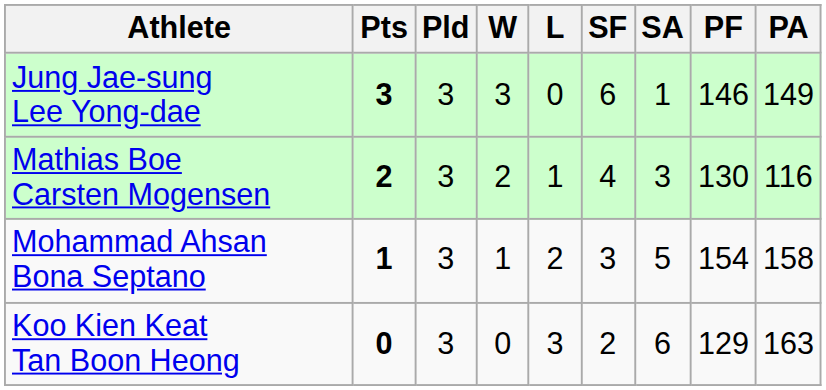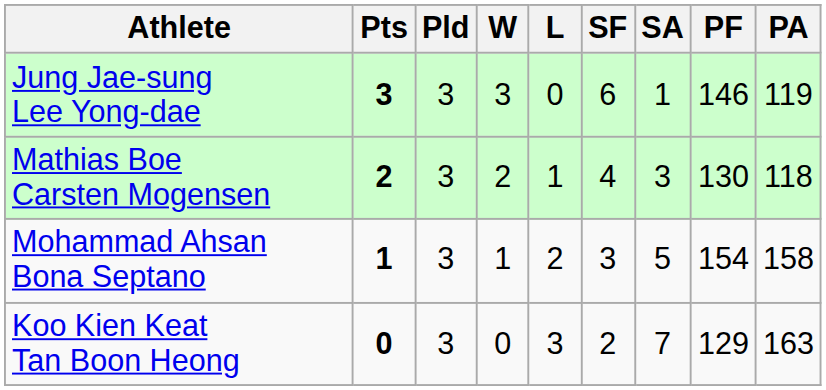 <table class=wikitable style="text-align:center">
 <tr>
 <th width=175>Athlete</th>
 <th width=20>Pts</th>
 <th width=20>Pld</th>
 <th width=20>W</th>
 <th width=20>L</th>
 <th width=20>SF</th>
 <th width=20>SA</th>
 <th width=20>PF</th>
 <th width=20>PA</th>
 </tr>
 <tr bgcolor=ccffcc>
 <td style="text-align:left"> <a href='#'>Jung Jae-sung</a><br> <a href='#'>Lee Yong-dae</a></td>
 <td><strong>3</strong></td>
 <td>3</td>
 <td>3</td>
 <td>0</td>
 <td>6</td>
 <td>1</td>
 <td>146</td>
-<td>149</td>
+<td>119</td>
 </tr>
 <tr bgcolor=ccffcc>
 <td style="text-align:left"> <a href='#'>Mathias Boe</a><br> <a href='#'>Carsten Mogensen</a></td>
 <td><strong>2</strong></td>
 <td>3</td>
 <td>2</td>
 <td>1</td>
 <td>4</td>
 <td>3</td>
 <td>130</td>
-<td>116</td>
+<td>118</td>
 </tr>
 <tr bgcolor=>
 <td style="text-align:left"> <a href='#'>Mohammad Ahsan</a><br> <a href='#'>Bona Septano</a></td>
 <td><strong>1</strong></td>
 <td>3</td>
 <td>1</td>
 <td>2</td>
 <td>3</td>
 <td>5</td>
 <td>154</td>
 <td>158</td>
 </tr>
 <tr bgcolor=>
 <td style="text-align:left"> <a href='#'>Koo Kien Keat</a><br> <a href='#'>Tan Boon Heong</a></td>
 <td><strong>0</strong></td>
 <td>3</td>
 <td>0</td>
 <td>3</td>
 <td>2</td>
-<td>6</td>
+<td>7</td>
 <td>129</td>
 <td>163</td>
 </tr>
 </table>
